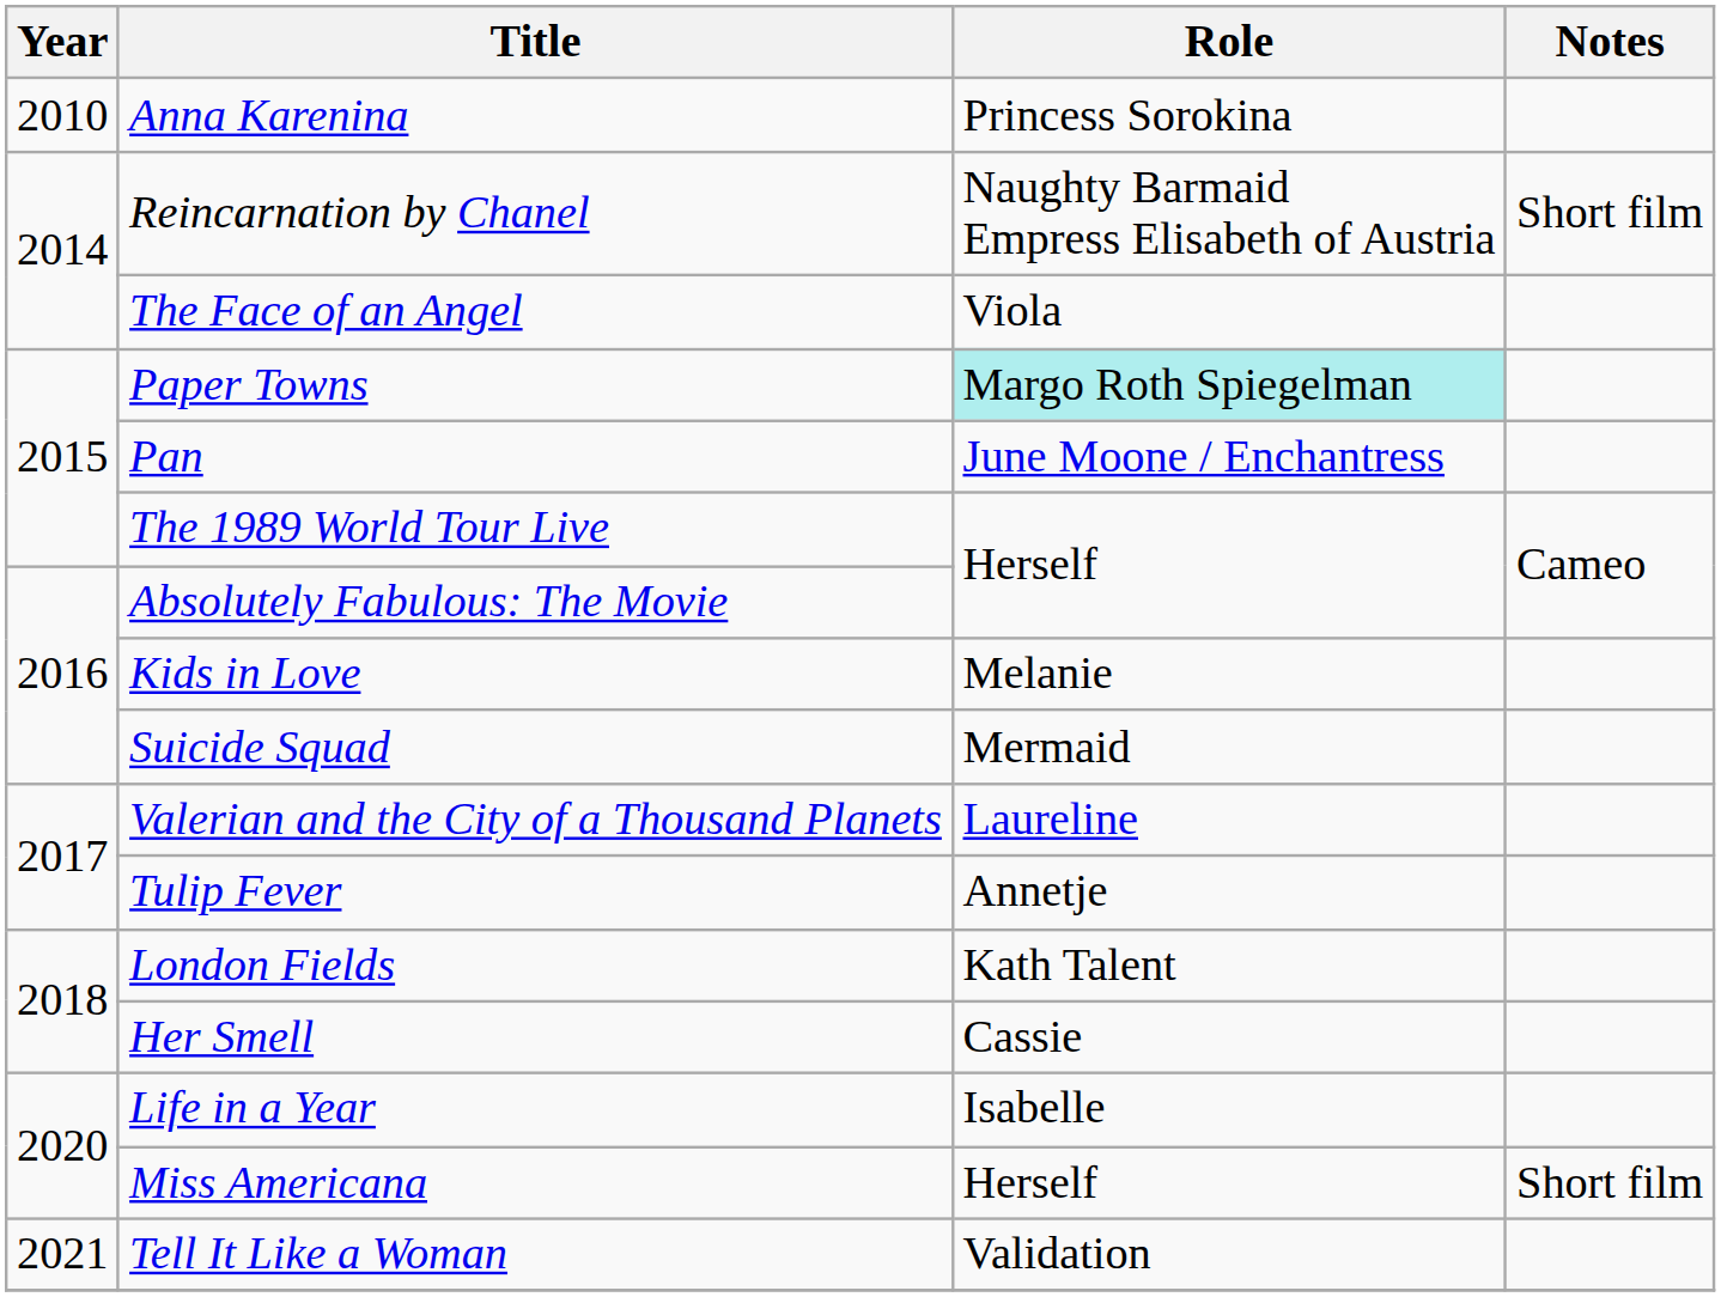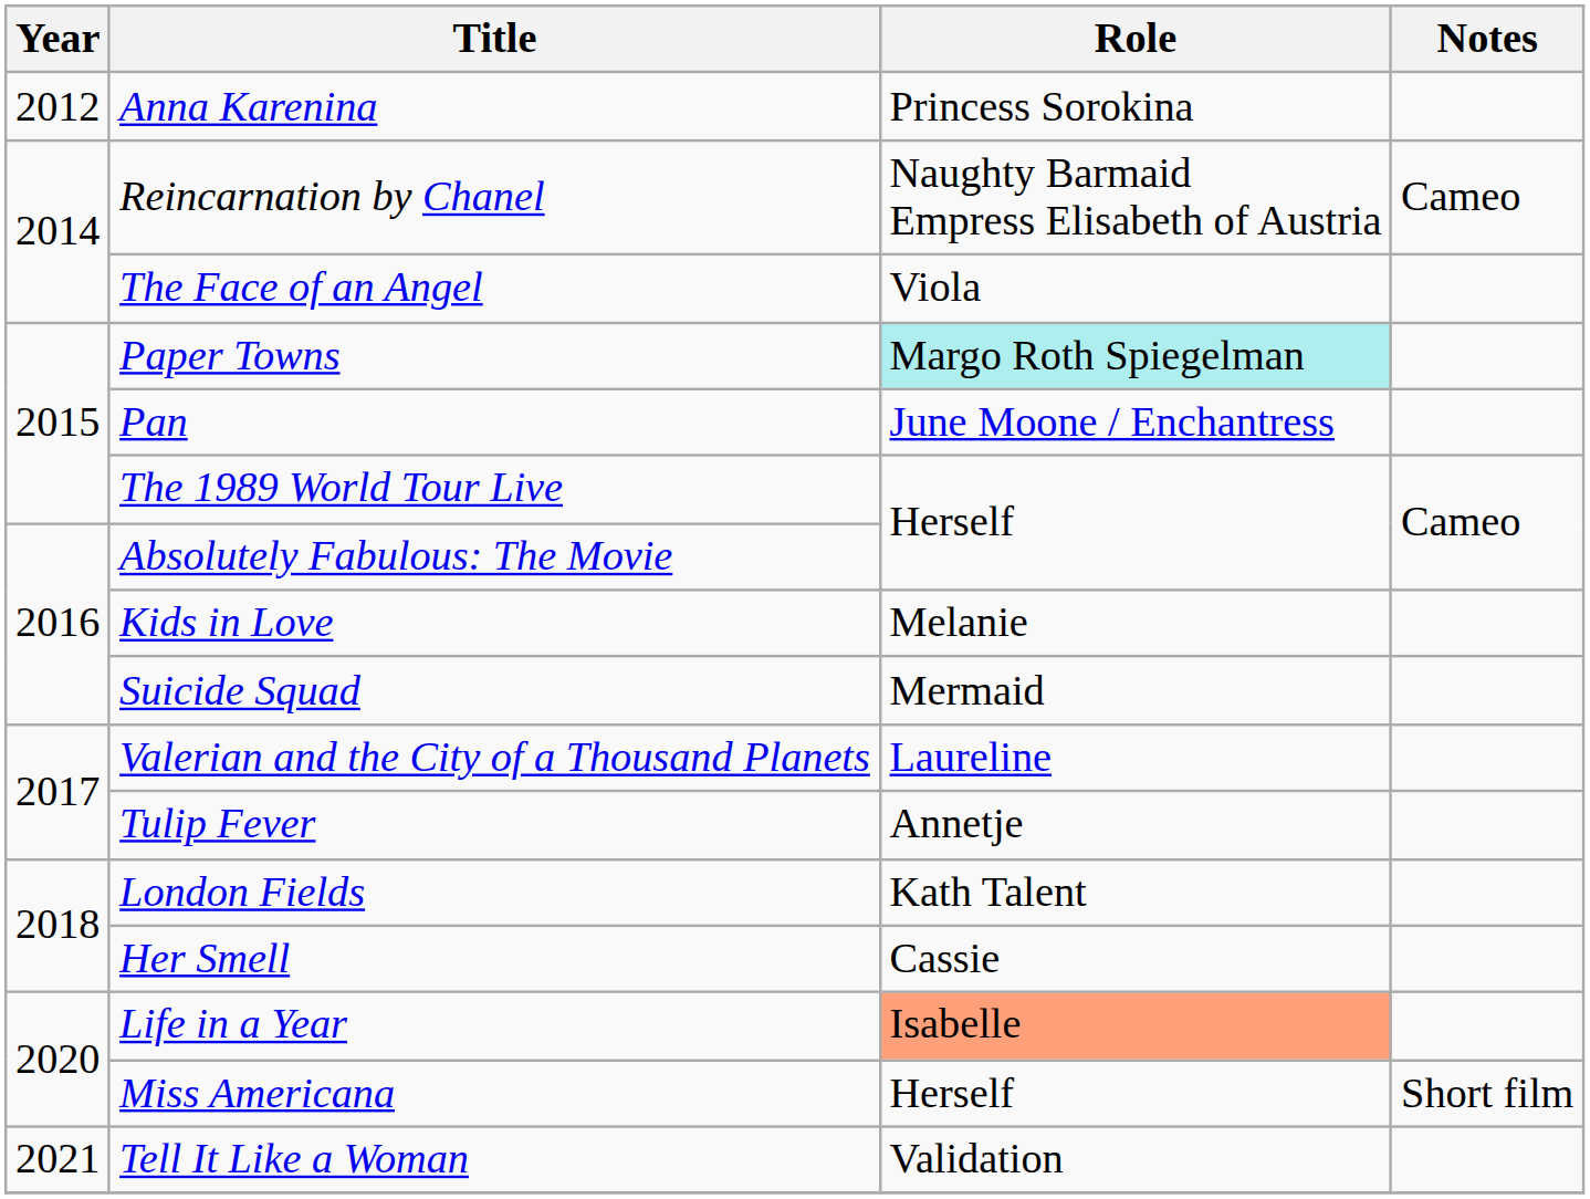 <table class="wikitable sortable">
 <tr>
 <th>Year</th>
 <th>Title</th>
 <th>Role</th>
 <th class="unsortable">Notes</th>
 </tr>
 <tr>
-<td>2010</td>
+<td>2012</td>
 <td><em><a href='#'>Anna Karenina</a></em></td>
 <td>Princess Sorokina</td>
 <td></td>
 </tr>
 <tr>
 <td rowspan="2">2014</td>
 <td><em>Reincarnation by <a href='#'>Chanel</a></em></td>
 <td>Naughty Barmaid<br>Empress Elisabeth of Austria</td>
-<td>Short film</td>
+<td>Cameo</td>
 </tr>
 <tr>
 <td><em><a href='#'>The Face of an Angel</a></em></td>
 <td>Viola</td>
 <td></td>
 </tr>
 <tr>
 <td rowspan="3">2015</td>
 <td><em><a href='#'>Paper Towns</a></em></td>
 <td style="background: paleturquoise;">Margo Roth Spiegelman</td>
 <td></td>
 </tr>
 <tr>
 <td><em><a href='#'>Pan</a></em></td>
 <td><a href='#'>June Moone / Enchantress</a></td>
 <td></td>
 </tr>
 <tr>
 <td><em><a href='#'>The 1989 World Tour Live</a></em></td>
 <td rowspan="2">Herself</td>
 <td rowspan="2">Cameo</td>
 </tr>
 <tr>
 <td rowspan="3">2016</td>
 <td><em><a href='#'>Absolutely Fabulous: The Movie</a></em></td>
 </tr>
 <tr>
 <td><em><a href='#'>Kids in Love</a></em></td>
 <td>Melanie</td>
 <td></td>
 </tr>
 <tr>
 <td><em><a href='#'>Suicide Squad</a></em></td>
 <td>Mermaid</td>
 <td></td>
 </tr>
 <tr>
 <td rowspan="2">2017</td>
 <td><em><a href='#'>Valerian and the City of a Thousand Planets</a></em></td>
 <td><a href='#'>Laureline</a></td>
 <td></td>
 </tr>
 <tr>
 <td><em><a href='#'>Tulip Fever</a></em></td>
 <td>Annetje</td>
 <td></td>
 </tr>
 <tr>
 <td rowspan="2">2018</td>
 <td><em><a href='#'>London Fields</a></em></td>
 <td>Kath Talent</td>
 <td></td>
 </tr>
 <tr>
 <td><em><a href='#'>Her Smell</a></em></td>
 <td>Cassie</td>
 <td></td>
 </tr>
 <tr>
 <td rowspan="2">2020</td>
 <td><em><a href='#'>Life in a Year</a></em></td>
-<td>Isabelle</td>
+<td style="background: lightsalmon;">Isabelle</td>
 <td></td>
 </tr>
 <tr>
 <td><em><a href='#'>Miss Americana</a></em></td>
 <td>Herself</td>
 <td>Short film</td>
 </tr>
 <tr>
 <td>2021</td>
 <td><em><a href='#'>Tell It Like a Woman</a></em></td>
 <td>Validation</td>
 <td></td>
 </tr>
 <tr>
 </tr>
 </table>
